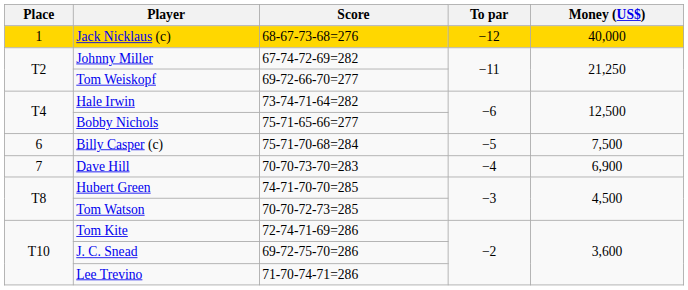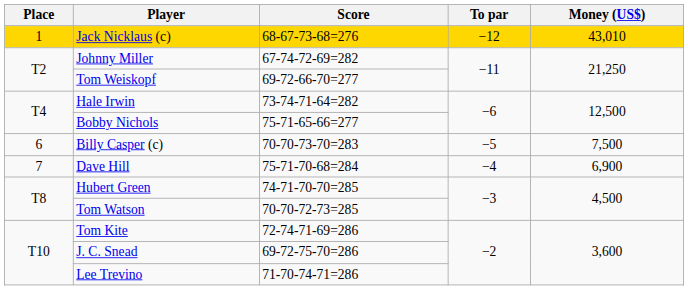 <table class="wikitable" style="width:50em;margin-bottom:0;">
 <tr>
 <th>Place</th>
 <th>Player</th>
 <th>Score</th>
 <th>To par</th>
 <th>Money (<a href='#'>US$</a>)</th>
 </tr>
 <tr style="background:gold">
 <td align=center>1</td>
 <td> <a href='#'>Jack Nicklaus</a> (c)</td>
 <td>68-67-73-68=276</td>
 <td align=center>−12</td>
-<td align=center>40,000</td>
+<td align=center>43,010</td>
 </tr>
 <tr>
 <td rowspan=2 align=center>T2</td>
 <td> <a href='#'>Johnny Miller</a></td>
 <td>67-74-72-69=282</td>
 <td rowspan=2 align=center>−11</td>
 <td rowspan=2 align=center>21,250</td>
 </tr>
 <tr>
 <td> <a href='#'>Tom Weiskopf</a></td>
 <td>69-72-66-70=277</td>
 </tr>
 <tr>
 <td rowspan=2 align=center>T4</td>
 <td> <a href='#'>Hale Irwin</a></td>
 <td>73-74-71-64=282</td>
 <td rowspan=2 align=center>−6</td>
 <td rowspan=2 align=center>12,500</td>
 </tr>
 <tr>
 <td> <a href='#'>Bobby Nichols</a></td>
 <td>75-71-65-66=277</td>
 </tr>
 <tr>
 <td align=center>6</td>
 <td> <a href='#'>Billy Casper</a> (c)</td>
-<td>75-71-70-68=284</td>
+<td>70-70-73-70=283</td>
 <td align=center>−5</td>
 <td align=center>7,500</td>
 </tr>
 <tr>
 <td align=center>7</td>
 <td> <a href='#'>Dave Hill</a></td>
-<td>70-70-73-70=283</td>
+<td>75-71-70-68=284</td>
 <td align=center>−4</td>
 <td align=center>6,900</td>
 </tr>
 <tr>
 <td rowspan=2 align=center>T8</td>
 <td> <a href='#'>Hubert Green</a></td>
 <td>74-71-70-70=285</td>
 <td rowspan=2 align=center>−3</td>
 <td rowspan=2 align=center>4,500</td>
 </tr>
 <tr>
 <td> <a href='#'>Tom Watson</a></td>
 <td>70-70-72-73=285</td>
 </tr>
 <tr>
 <td rowspan=3 align=center>T10</td>
 <td> <a href='#'>Tom Kite</a></td>
 <td>72-74-71-69=286</td>
 <td rowspan=3 align=center>−2</td>
 <td rowspan=3 align=center>3,600</td>
 </tr>
 <tr>
 <td> <a href='#'>J. C. Snead</a></td>
 <td>69-72-75-70=286</td>
 </tr>
 <tr>
 <td> <a href='#'>Lee Trevino</a></td>
 <td>71-70-74-71=286</td>
 </tr>
 </table>
